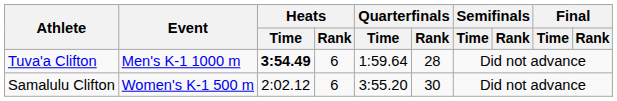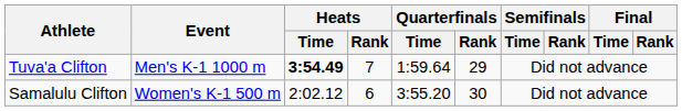 <table class=wikitable style="font-size:90%">
 <tr>
 <th rowspan="2">Athlete</th>
 <th rowspan="2">Event</th>
 <th colspan=2>Heats</th>
 <th colspan=2>Quarterfinals</th>
 <th colspan=2>Semifinals</th>
 <th colspan=2>Final</th>
 </tr>
 <tr style="font-size:95%">
 <th>Time</th>
 <th>Rank</th>
 <th>Time</th>
 <th>Rank</th>
 <th>Time</th>
 <th>Rank</th>
 <th>Time</th>
 <th>Rank</th>
 </tr>
 <tr align=center>
 <td align=left><a href='#'>Tuva'a Clifton</a></td>
 <td align=left><a href='#'>Men's K-1 1000 m</a></td>
 <td><strong>3:54.49</strong></td>
-<td>6</td>
+<td>7</td>
 <td>1:59.64</td>
-<td>28</td>
+<td>29</td>
 <td colspan=4>Did not advance</td>
 </tr>
 <tr align=center>
 <td align=left>Samalulu Clifton</td>
 <td align=left><a href='#'>Women's K-1 500 m</a></td>
 <td>2:02.12</td>
 <td>6</td>
 <td>3:55.20</td>
 <td>30</td>
 <td colspan=4>Did not advance</td>
 </tr>
 </table>
